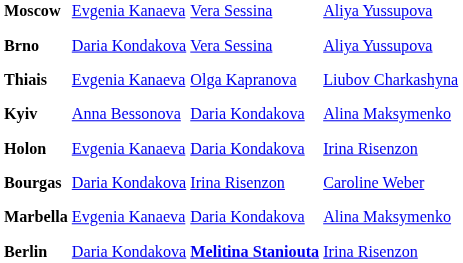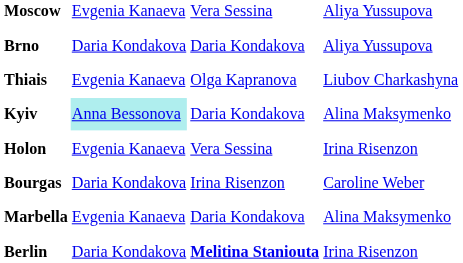 <table>
 <tr>
 <th scope=row style="text-align:left">Moscow</th>
 <td style="height:30px;"> <a href='#'>Evgenia Kanaeva</a></td>
 <td style="height:30px;"> <a href='#'>Vera Sessina</a></td>
 <td style="height:30px;"> <a href='#'>Aliya Yussupova</a></td>
 </tr>
 <tr>
 <th scope=row style="text-align:left">Brno</th>
 <td style="height:30px;"> <a href='#'>Daria Kondakova</a></td>
-<td style="height:30px;"> <a href='#'>Vera Sessina</a></td>
+<td style="height:30px;"> <a href='#'>Daria Kondakova</a></td>
 <td style="height:30px;"> <a href='#'>Aliya Yussupova</a></td>
 </tr>
 <tr>
 <th scope=row style="text-align:left">Thiais</th>
 <td style="height:30px;"> <a href='#'>Evgenia Kanaeva</a></td>
 <td style="height:30px;"> <a href='#'>Olga Kapranova</a></td>
 <td style="height:30px;"> <a href='#'>Liubov Charkashyna</a></td>
 </tr>
 <tr>
 <th scope=row style="text-align:left">Kyiv</th>
-<td style="height:30px;"> <a href='#'>Anna Bessonova</a></td>
+<td style="background: paleturquoise; height:30px;"> <a href='#'>Anna Bessonova</a></td>
 <td style="height:30px;"> <a href='#'>Daria Kondakova</a></td>
 <td style="height:30px;"> <a href='#'>Alina Maksymenko</a></td>
 </tr>
 <tr>
 <th scope=row style="text-align:left">Holon</th>
 <td style="height:30px;"> <a href='#'>Evgenia Kanaeva</a></td>
-<td style="height:30px;"> <a href='#'>Daria Kondakova</a></td>
+<td style="height:30px;"> <a href='#'>Vera Sessina</a></td>
 <td style="height:30px;"> <a href='#'>Irina Risenzon</a></td>
 </tr>
 <tr>
 <th scope=row style="text-align:left">Bourgas</th>
 <td style="height:30px;"> <a href='#'>Daria Kondakova</a></td>
 <td style="height:30px;"> <a href='#'>Irina Risenzon</a></td>
 <td style="height:30px;"> <a href='#'>Caroline Weber</a></td>
 </tr>
 <tr>
 <th scope=row style="text-align:left">Marbella</th>
 <td style="height:30px;"> <a href='#'>Evgenia Kanaeva</a></td>
 <td style="height:30px;"> <a href='#'>Daria Kondakova</a></td>
 <td style="height:30px;"> <a href='#'>Alina Maksymenko</a></td>
 </tr>
 <tr>
 <th scope=row style="text-align:left">Berlin</th>
 <td style="height:30px;"> <a href='#'>Daria Kondakova</a></td>
 <td style="height:30px;"><strong> <a href='#'>Melitina Staniouta</a></strong></td>
 <td style="height:30px;"> <a href='#'>Irina Risenzon</a></td>
 </tr>
 <tr>
 </tr>
 </table>
